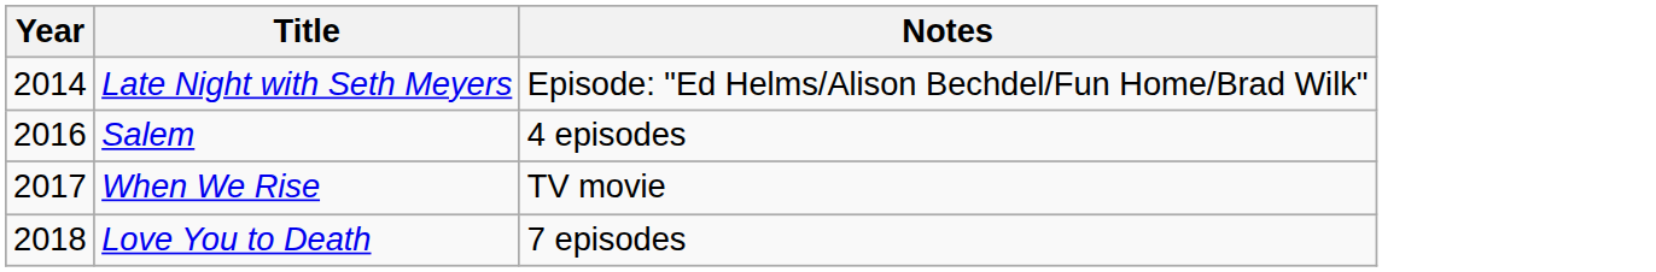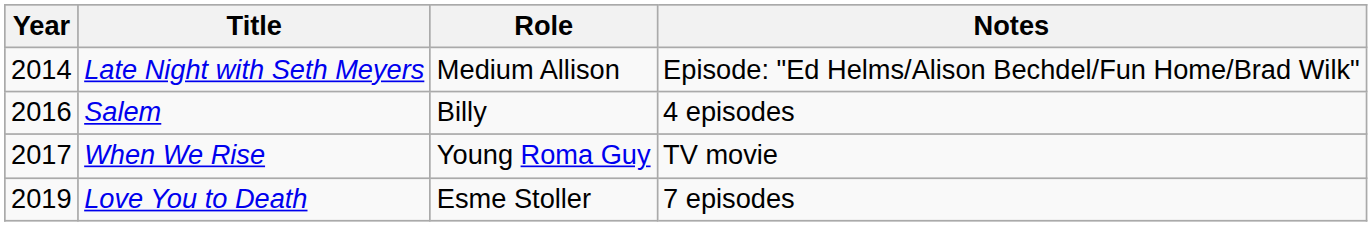 <table class="wikitable">
 <tr>
 <th>Year</th>
 <th>Title</th>
+<th>Role</th>
 <th>Notes</th>
 </tr>
 <tr>
 <td>2014</td>
 <td><em><a href='#'>Late Night with Seth Meyers</a></em></td>
+<td>Medium Allison</td>
 <td>Episode: "Ed Helms/Alison Bechdel/Fun Home/Brad Wilk"</td>
 </tr>
 <tr>
 <td>2016</td>
 <td><em><a href='#'>Salem</a></em></td>
+<td>Billy</td>
 <td>4 episodes</td>
 </tr>
 <tr>
 <td>2017</td>
 <td><em><a href='#'>When We Rise</a></em></td>
+<td>Young <a href='#'>Roma Guy</a></td>
 <td>TV movie</td>
 </tr>
 <tr>
-<td>2018</td>
+<td>2019</td>
 <td><em><a href='#'>Love You to Death</a></em></td>
+<td>Esme Stoller</td>
 <td>7 episodes</td>
 </tr>
 </table>
